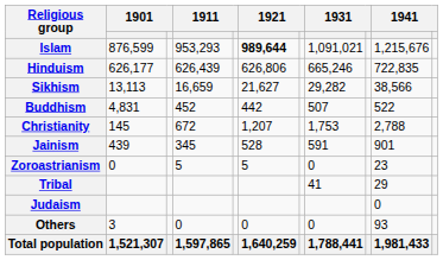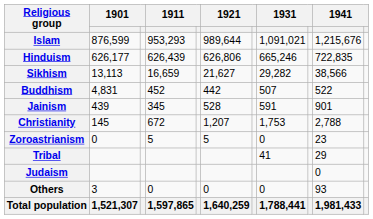 <table class="wikitable sortable">
 <tr>
 <th rowspan="2"><a href='#'>Religious</a><br>group</th>
 <th colspan="2">1901</th>
 <th colspan="2">1911</th>
 <th colspan="2">1921</th>
 <th colspan="2">1931</th>
 <th colspan="2">1941</th>
 </tr>
 <tr>
 <th><a href='#'></a></th>
 <th></th>
 <th></th>
 <th></th>
 <th></th>
 <th></th>
 <th></th>
 <th></th>
 <th></th>
 <th></th>
 </tr>
 <tr>
 <th><a href='#'>Islam</a> </th>
 <td>876,599</td>
 <td></td>
 <td>953,293</td>
 <td></td>
-<td><strong>989,644</strong></td>
+<td>989,644</td>
 <td></td>
 <td>1,091,021</td>
 <td></td>
 <td>1,215,676</td>
 <td></td>
 </tr>
 <tr>
 <th><a href='#'>Hinduism</a> </th>
 <td>626,177</td>
 <td></td>
 <td>626,439</td>
 <td></td>
 <td>626,806</td>
 <td></td>
 <td>665,246</td>
 <td></td>
 <td>722,835</td>
 <td></td>
 </tr>
 <tr>
 <th><a href='#'>Sikhism</a> </th>
 <td>13,113</td>
 <td></td>
 <td>16,659</td>
 <td></td>
 <td>21,627</td>
 <td></td>
 <td>29,282</td>
 <td></td>
 <td>38,566</td>
 <td></td>
 </tr>
 <tr>
 <th><a href='#'>Buddhism</a> </th>
 <td>4,831</td>
 <td></td>
 <td>452</td>
 <td></td>
 <td>442</td>
 <td></td>
 <td>507</td>
 <td></td>
 <td>522</td>
 <td></td>
 </tr>
 <tr>
+<th><a href='#'>Jainism</a> </th>
+<td>439</td>
+<td></td>
+<td>345</td>
+<td></td>
+<td>528</td>
+<td></td>
+<td>591</td>
+<td></td>
+<td>901</td>
+<td></td>
+</tr>
+<tr>
 <th><a href='#'>Christianity</a> </th>
 <td>145</td>
 <td></td>
 <td>672</td>
 <td></td>
 <td>1,207</td>
 <td></td>
 <td>1,753</td>
 <td></td>
 <td>2,788</td>
-<td></td>
-</tr>
-<tr>
-<th><a href='#'>Jainism</a> </th>
-<td>439</td>
-<td></td>
-<td>345</td>
-<td></td>
-<td>528</td>
-<td></td>
-<td>591</td>
-<td></td>
-<td>901</td>
 <td></td>
 </tr>
 <tr>
 <th><a href='#'>Zoroastrianism</a> </th>
 <td>0</td>
 <td></td>
 <td>5</td>
 <td></td>
 <td>5</td>
 <td></td>
 <td>0</td>
 <td></td>
 <td>23</td>
 <td></td>
 </tr>
 <tr>
 <th><a href='#'>Tribal</a></th>
 <td></td>
 <td></td>
 <td></td>
 <td></td>
 <td></td>
 <td></td>
 <td>41</td>
 <td></td>
 <td>29</td>
 <td></td>
 </tr>
 <tr>
 <th><a href='#'>Judaism</a> </th>
 <td></td>
 <td></td>
 <td></td>
 <td></td>
 <td></td>
 <td></td>
 <td></td>
 <td></td>
 <td>0</td>
 <td></td>
 </tr>
 <tr>
 <th>Others</th>
 <td>3</td>
 <td></td>
 <td>0</td>
 <td></td>
 <td>0</td>
 <td></td>
 <td>0</td>
 <td></td>
 <td>93</td>
 <td></td>
 </tr>
 <tr>
 <th>Total population</th>
 <th>1,521,307</th>
 <th></th>
 <th>1,597,865</th>
 <th></th>
 <th>1,640,259</th>
 <th></th>
 <th>1,788,441</th>
 <th></th>
 <th>1,981,433</th>
 <th></th>
 </tr>
 </table>
